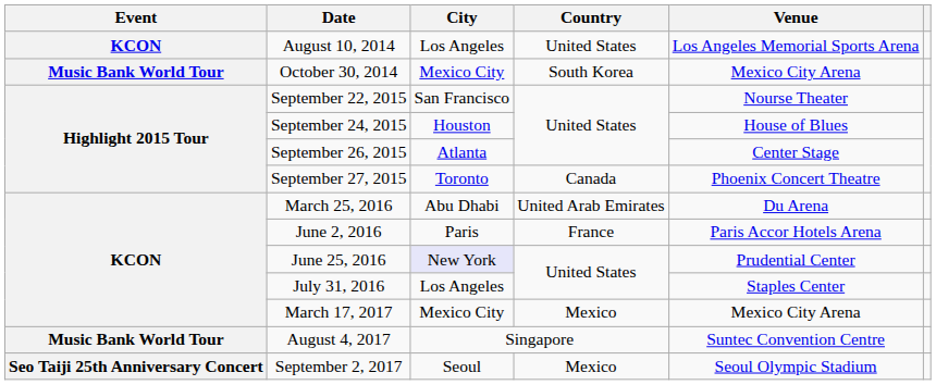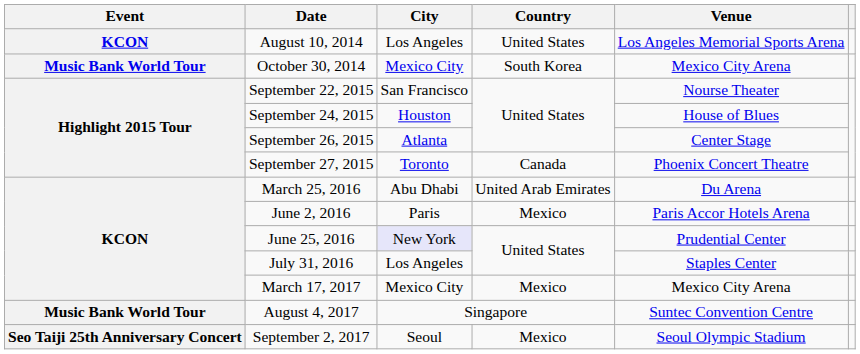 <table class="wikitable plainrowheaders" style="text-align:center;">
 <tr>
 <th scope="col">Event</th>
 <th scope="col">Date</th>
 <th scope="col">City</th>
 <th scope="col">Country</th>
 <th scope="col">Venue</th>
 <th scope="col" class="unsortable"></th>
 </tr>
 <tr>
 <th scope="row"><a href='#'>KCON</a></th>
 <td>August 10, 2014</td>
 <td>Los Angeles</td>
 <td>United States</td>
 <td><a href='#'>Los Angeles Memorial Sports Arena</a></td>
 <td style="text-align:center;"></td>
 </tr>
 <tr>
 <th scope="row"><a href='#'>Music Bank World Tour</a></th>
 <td>October 30, 2014</td>
 <td><a href='#'>Mexico City</a></td>
 <td>South Korea</td>
 <td><a href='#'>Mexico City Arena</a></td>
 <td style="text-align:center;"></td>
 </tr>
 <tr>
 <th scope="row" rowspan="4">Highlight 2015 Tour<br></th>
 <td>September 22, 2015</td>
 <td>San Francisco</td>
 <td rowspan="3">United States</td>
 <td><a href='#'>Nourse Theater</a></td>
 <td style="text-align:center;" rowspan="4"></td>
 </tr>
 <tr>
 <td>September 24, 2015</td>
 <td><a href='#'>Houston</a></td>
 <td><a href='#'>House of Blues</a></td>
 </tr>
 <tr>
 <td>September 26, 2015</td>
 <td><a href='#'>Atlanta</a></td>
 <td><a href='#'>Center Stage</a></td>
 </tr>
 <tr>
 <td>September 27, 2015</td>
 <td><a href='#'>Toronto</a></td>
 <td>Canada</td>
 <td><a href='#'>Phoenix Concert Theatre</a></td>
 </tr>
 <tr>
 <th scope="row" rowspan="5">KCON</th>
 <td>March 25, 2016</td>
 <td>Abu Dhabi</td>
 <td>United Arab Emirates</td>
 <td><a href='#'>Du Arena</a></td>
 <td style="text-align:center;"></td>
 </tr>
 <tr>
 <td>June 2, 2016</td>
 <td>Paris</td>
-<td>France</td>
+<td>Mexico</td>
 <td><a href='#'>Paris Accor Hotels Arena</a></td>
 <td style="text-align:center;"></td>
 </tr>
 <tr>
 <td>June 25, 2016</td>
 <td style="background: lavender;">New York</td>
 <td rowspan="2">United States</td>
 <td><a href='#'>Prudential Center</a></td>
 <td style="text-align:center;"></td>
 </tr>
 <tr>
 <td>July 31, 2016</td>
 <td>Los Angeles</td>
 <td><a href='#'>Staples Center</a></td>
 <td style="text-align:center;"></td>
 </tr>
 <tr>
 <td>March 17, 2017</td>
 <td>Mexico City</td>
 <td>Mexico</td>
 <td>Mexico City Arena</td>
 <td style="text-align:center;"></td>
 </tr>
 <tr>
 <th scope="row">Music Bank World Tour</th>
 <td>August 4, 2017</td>
 <td colspan="2">Singapore</td>
 <td><a href='#'>Suntec Convention Centre</a></td>
 <td style="text-align:center;"></td>
 </tr>
 <tr>
 <th scope="row">Seo Taiji 25th Anniversary Concert</th>
 <td>September 2, 2017</td>
 <td>Seoul</td>
 <td>Mexico</td>
 <td><a href='#'>Seoul Olympic Stadium</a></td>
 <td style="text-align:center;"></td>
 </tr>
 </table>
